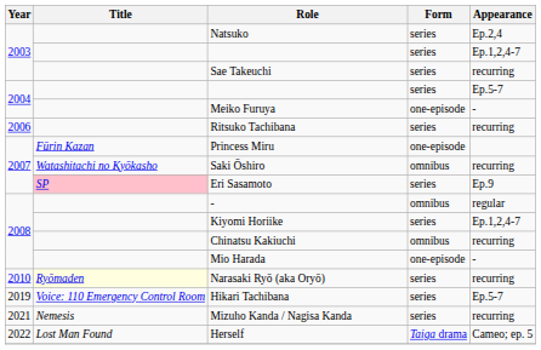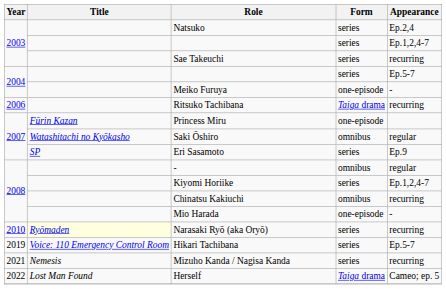 <table class="wikitable" style="font-size: 95%;">
 <tr>
 <th nowrap>Year</th>
 <th>Title</th>
 <th style="width:17em;">Role</th>
 <th>Form</th>
 <th>Appearance</th>
 </tr>
 <tr>
 <td rowspan="3"><a href='#'>2003</a></td>
 <td></td>
 <td>Natsuko</td>
 <td>series</td>
 <td>Ep.2,4</td>
 </tr>
 <tr>
 <td></td>
 <td></td>
 <td>series</td>
 <td>Ep.1,2,4-7</td>
 </tr>
 <tr>
 <td></td>
 <td>Sae Takeuchi</td>
 <td>series</td>
 <td>recurring</td>
 </tr>
 <tr>
 <td rowspan="2"><a href='#'>2004</a></td>
 <td></td>
 <td></td>
 <td>series</td>
 <td>Ep.5-7</td>
 </tr>
 <tr>
 <td></td>
 <td>Meiko Furuya</td>
 <td>one-episode</td>
 <td>-</td>
 </tr>
 <tr>
 <td rowspan="1"><a href='#'>2006</a></td>
 <td></td>
 <td>Ritsuko Tachibana</td>
-<td>series</td>
+<td><a href='#'><em>Taiga</em> drama</a></td>
 <td>recurring</td>
 </tr>
 <tr>
 <td rowspan="3"><a href='#'>2007</a></td>
 <td><em><a href='#'>Fūrin Kazan</a></em></td>
 <td>Princess Miru</td>
 <td>one-episode</td>
 <td></td>
 </tr>
 <tr>
 <td><em><a href='#'>Watashitachi no Kyōkasho</a></em></td>
 <td>Saki Ōshiro</td>
 <td>omnibus</td>
-<td>recurring</td>
+<td>regular</td>
 </tr>
 <tr>
-<td style="background: pink;"><em><a href='#'>SP</a></em></td>
+<td><em><a href='#'>SP</a></em></td>
 <td>Eri Sasamoto</td>
 <td>series</td>
 <td>Ep.9</td>
 </tr>
 <tr>
 <td rowspan="4"><a href='#'>2008</a></td>
 <td></td>
 <td>-</td>
 <td>omnibus</td>
 <td>regular</td>
 </tr>
 <tr>
 <td></td>
 <td>Kiyomi Horiike</td>
 <td>series</td>
 <td>Ep.1,2,4-7</td>
 </tr>
 <tr>
 <td></td>
 <td>Chinatsu Kakiuchi</td>
 <td>omnibus</td>
 <td>recurring</td>
 </tr>
 <tr>
 <td></td>
 <td>Mio Harada</td>
 <td>one-episode</td>
 <td>-</td>
 </tr>
 <tr>
 <td rowspan="1"><a href='#'>2010</a></td>
 <td style="background: lightyellow;"><em><a href='#'>Ryōmaden</a></em></td>
 <td>Narasaki Ryō (aka Oryō)</td>
 <td>series</td>
 <td>recurring</td>
 </tr>
 <tr>
 <td>2019</td>
 <td><em><a href='#'>Voice: 110 Emergency Control Room</a></em></td>
 <td>Hikari Tachibana</td>
 <td>series</td>
 <td>Ep.5-7</td>
 </tr>
 <tr>
 <td>2021</td>
 <td><em>Nemesis</em></td>
 <td>Mizuho Kanda / Nagisa Kanda</td>
 <td>series</td>
 <td>recurring</td>
 </tr>
 <tr>
 <td>2022</td>
 <td><em>Lost Man Found</em></td>
 <td>Herself</td>
 <td><a href='#'><em>Taiga</em> drama</a></td>
 <td>Cameo; ep. 5</td>
 </tr>
 <tr>
 </tr>
 </table>
